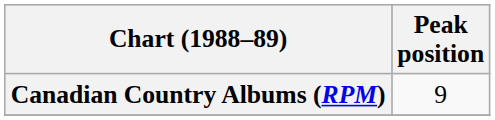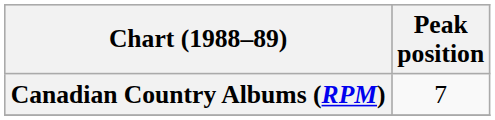 <table class="wikitable sortable plainrowheaders" style="text-align:center">
 <tr>
 <th scope="col">Chart (1988–89)</th>
 <th scope="col">Peak<br> position</th>
 </tr>
 <tr>
 <th scope="row">Canadian Country Albums (<em><a href='#'>RPM</a></em>)</th>
-<td>9</td>
+<td>7</td>
 </tr>
 <tr>
 </tr>
 </table>
